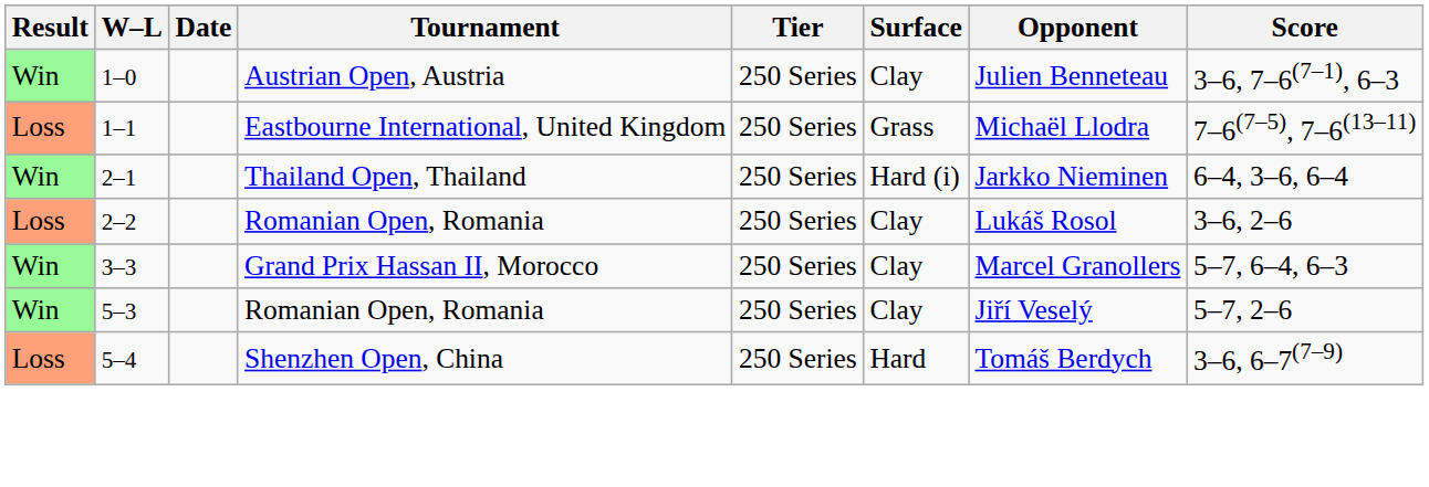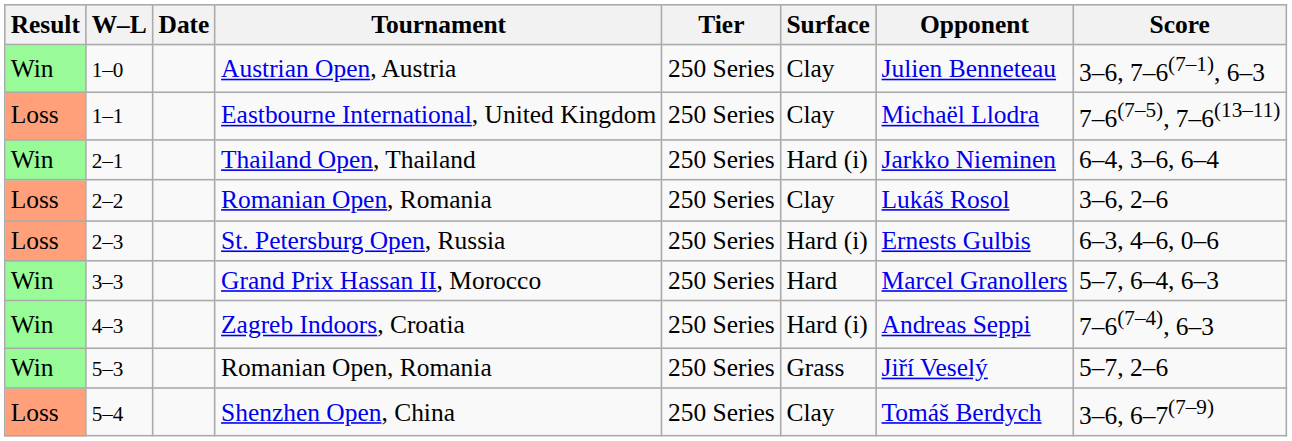 <table class="sortable wikitable">
 <tr>
 <th>Result</th>
 <th class="unsortable">W–L</th>
 <th>Date</th>
 <th>Tournament</th>
 <th>Tier</th>
 <th>Surface</th>
 <th>Opponent</th>
 <th class="unsortable">Score</th>
 </tr>
 <tr>
 <td bgcolor=98FB98>Win</td>
 <td><small>1–0</small></td>
 <td><a href='#'></a></td>
 <td><a href='#'>Austrian Open</a>, Austria</td>
 <td>250 Series</td>
 <td>Clay</td>
 <td> <a href='#'>Julien Benneteau</a></td>
 <td>3–6, 7–6<sup>(7–1)</sup>, 6–3</td>
 </tr>
 <tr>
 <td bgcolor=FFA07A>Loss</td>
 <td><small>1–1</small></td>
 <td><a href='#'></a></td>
 <td><a href='#'>Eastbourne International</a>, United Kingdom</td>
 <td>250 Series</td>
-<td>Grass</td>
+<td>Clay</td>
 <td> <a href='#'>Michaël Llodra</a></td>
 <td>7–6<sup>(7–5)</sup>, 7–6<sup>(13–11)</sup></td>
 </tr>
 <tr>
 <td bgcolor=98FB98>Win</td>
 <td><small>2–1</small></td>
 <td><a href='#'></a></td>
 <td><a href='#'>Thailand Open</a>, Thailand</td>
 <td>250 Series</td>
 <td>Hard (i)</td>
 <td> <a href='#'>Jarkko Nieminen</a></td>
 <td>6–4, 3–6, 6–4</td>
 </tr>
 <tr>
 <td bgcolor=FFA07A>Loss</td>
 <td><small>2–2</small></td>
 <td><a href='#'></a></td>
 <td><a href='#'>Romanian Open</a>, Romania</td>
 <td>250 Series</td>
 <td>Clay</td>
 <td> <a href='#'>Lukáš Rosol</a></td>
 <td>3–6, 2–6</td>
 </tr>
 <tr>
+<td bgcolor=FFA07A>Loss</td>
+<td><small>2–3</small></td>
+<td><a href='#'></a></td>
+<td><a href='#'>St. Petersburg Open</a>, Russia</td>
+<td>250 Series</td>
+<td>Hard (i)</td>
+<td> <a href='#'>Ernests Gulbis</a></td>
+<td>6–3, 4–6, 0–6</td>
+</tr>
+<tr>
 <td bgcolor=98FB98>Win</td>
 <td><small>3–3</small></td>
 <td><a href='#'></a></td>
 <td><a href='#'>Grand Prix Hassan II</a>, Morocco</td>
 <td>250 Series</td>
-<td>Clay</td>
+<td>Hard</td>
 <td> <a href='#'>Marcel Granollers</a></td>
 <td>5–7, 6–4, 6–3</td>
+</tr>
+<tr>
+<td bgcolor=98FB98>Win</td>
+<td><small>4–3</small></td>
+<td><a href='#'></a></td>
+<td><a href='#'>Zagreb Indoors</a>, Croatia</td>
+<td>250 Series</td>
+<td>Hard (i)</td>
+<td> <a href='#'>Andreas Seppi</a></td>
+<td>7–6<sup>(7–4)</sup>, 6–3</td>
 </tr>
 <tr>
 <td bgcolor=98FB98>Win</td>
 <td><small>5–3</small></td>
 <td><a href='#'></a></td>
 <td>Romanian Open, Romania</td>
 <td>250 Series</td>
-<td>Clay</td>
+<td>Grass</td>
 <td> <a href='#'>Jiří Veselý</a></td>
 <td>5–7, 2–6</td>
 </tr>
 <tr>
 <td bgcolor=FFA07A>Loss</td>
 <td><small>5–4</small></td>
 <td><a href='#'></a></td>
 <td><a href='#'>Shenzhen Open</a>, China</td>
 <td>250 Series</td>
-<td>Hard</td>
+<td>Clay</td>
 <td> <a href='#'>Tomáš Berdych</a></td>
 <td>3–6, 6–7<sup>(7–9)</sup></td>
 </tr>
 </table>
